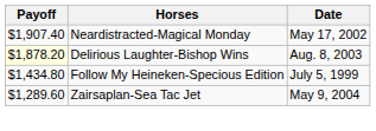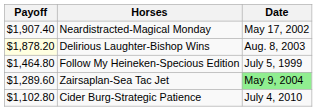 <table class="wikitable">
 <tr>
 <th>Payoff</th>
 <th>Horses</th>
 <th>Date</th>
 </tr>
 <tr>
 <td>$1,907.40</td>
 <td>Neardistracted-Magical Monday</td>
 <td>May 17, 2002</td>
 </tr>
 <tr>
 <td style="background: lightyellow;">$1,878.20</td>
 <td>Delirious Laughter-Bishop Wins</td>
 <td>Aug. 8, 2003</td>
 </tr>
 <tr>
-<td>$1,434.80</td>
+<td>$1,464.80</td>
 <td>Follow My Heineken-Specious Edition</td>
 <td>July 5, 1999</td>
 </tr>
 <tr>
 <td>$1,289.60</td>
 <td>Zairsaplan-Sea Tac Jet</td>
-<td>May 9, 2004</td>
+<td style="background: lightgreen;">May 9, 2004</td>
+</tr>
+<tr>
+<td>$1,102.80</td>
+<td>Cider Burg-Strategic Patience</td>
+<td>July 4, 2010</td>
 </tr>
 </table>
